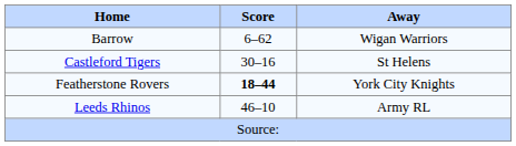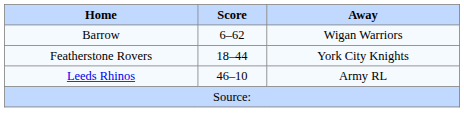 <table border=1 style="border-collapse:collapse; font-size:95%; text-align:center;" cellpadding=3 cellspacing=0 width=44%>
 <tr bgcolor=#C1D8FF>
 <th width=19%>Home</th>
 <th width=6%>Score</th>
 <th width=19%>Away</th>
 </tr>
 <tr bgcolor=#F5FAFF>
 <td>Barrow</td>
 <td>6–62</td>
 <td>Wigan Warriors</td>
 </tr>
 <tr bgcolor=#F5FAFF>
-<td><a href='#'>Castleford Tigers</a></td>
-<td>30–16</td>
-<td>St Helens</td>
-</tr>
-<tr bgcolor=#F5FAFF>
 <td>Featherstone Rovers</td>
-<td><strong>18–44</strong></td>
+<td>18–44</td>
 <td>York City Knights</td>
 </tr>
 <tr bgcolor=#F5FAFF>
 <td><a href='#'>Leeds Rhinos</a></td>
 <td>46–10</td>
 <td>Army RL</td>
 </tr>
 <tr bgcolor=#C1D8FF>
 <td colspan=3>Source:</td>
 </tr>
 </table>
